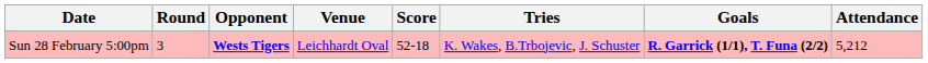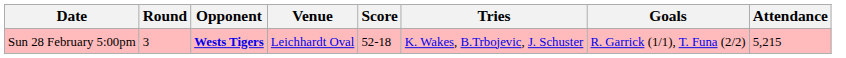 <table class="wikitable">
 <tr>
 <th>Date</th>
 <th>Round</th>
 <th>Opponent</th>
 <th>Venue</th>
 <th>Score</th>
 <th>Tries</th>
 <th>Goals</th>
 <th>Attendance</th>
 </tr>
 <tr bgcolor=#FFBBBB>
 <td><small>Sun 28 February 5:00pm</small></td>
 <td><small>3</small></td>
 <td><strong><a href='#'><small>Wests Tigers</small></a></strong></td>
 <td><a href='#'><small>Leichhardt Oval</small></a></td>
 <td><small>52-18</small></td>
 <td><small><a href='#'>K. Wakes</a>, <a href='#'>B.Trbojevic</a>, <a href='#'>J. Schuster</a></small></td>
-<td><strong><small><a href='#'>R. Garrick</a> (1/1), <a href='#'>T. Funa</a> (2/2)</small></strong></td>
-<td><small>5,212</small></td>
+<td><small><a href='#'>R. Garrick</a> (1/1), <a href='#'>T. Funa</a> (2/2)</small></td>
+<td><small>5,215</small></td>
 </tr>
 </table>
